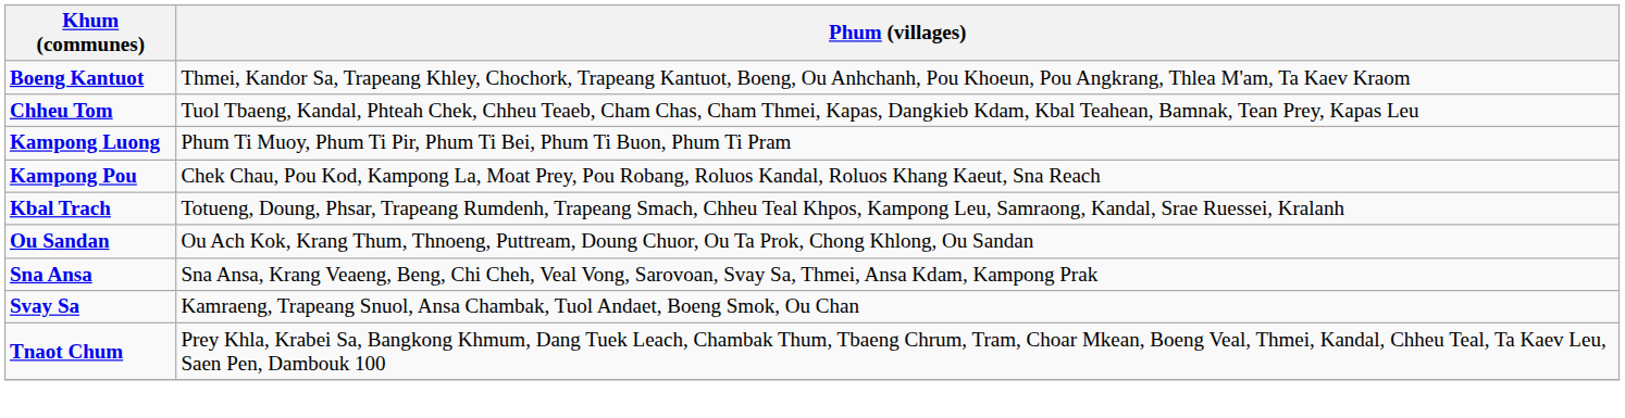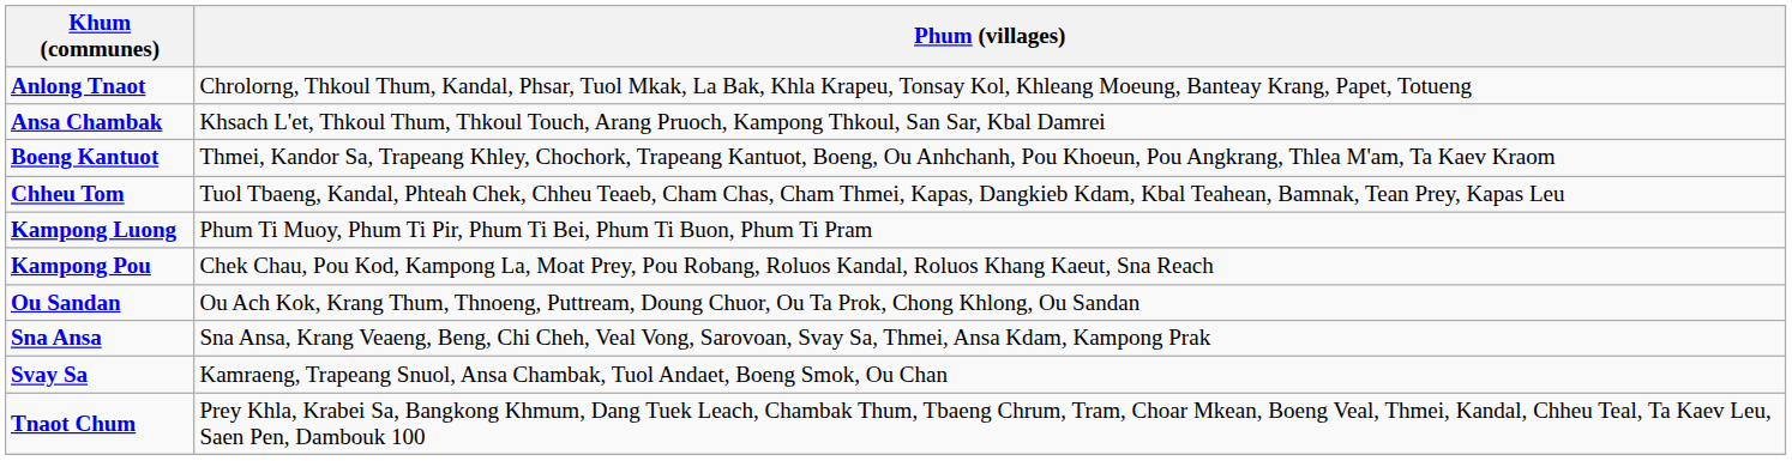 <table class="wikitable">
 <tr>
 <th><a href='#'>Khum</a> (communes)</th>
 <th><a href='#'>Phum</a> (villages)</th>
+</tr>
+<tr>
+<td><strong><a href='#'>Anlong Tnaot</a></strong></td>
+<td>Chrolorng, Thkoul Thum, Kandal, Phsar, Tuol Mkak, La Bak, Khla Krapeu, Tonsay Kol, Khleang Moeung, Banteay Krang, Papet, Totueng</td>
+</tr>
+<tr>
+<td><strong><a href='#'>Ansa Chambak</a></strong></td>
+<td>Khsach L'et, Thkoul Thum, Thkoul Touch, Arang Pruoch, Kampong Thkoul, San Sar, Kbal Damrei</td>
 </tr>
 <tr>
 <td><strong><a href='#'>Boeng Kantuot</a></strong></td>
 <td>Thmei, Kandor Sa, Trapeang Khley, Chochork, Trapeang Kantuot, Boeng, Ou Anhchanh, Pou Khoeun, Pou Angkrang, Thlea M'am, Ta Kaev Kraom</td>
 </tr>
 <tr>
 <td><strong><a href='#'>Chheu Tom</a></strong></td>
 <td>Tuol Tbaeng, Kandal, Phteah Chek, Chheu Teaeb, Cham Chas, Cham Thmei, Kapas, Dangkieb Kdam, Kbal Teahean, Bamnak, Tean Prey, Kapas Leu</td>
 </tr>
 <tr>
 <td><strong><a href='#'>Kampong Luong</a></strong></td>
 <td>Phum Ti Muoy, Phum Ti Pir, Phum Ti Bei, Phum Ti Buon, Phum Ti Pram</td>
 </tr>
 <tr>
 <td><strong><a href='#'>Kampong Pou</a></strong></td>
 <td>Chek Chau, Pou Kod, Kampong La, Moat Prey, Pou Robang, Roluos Kandal, Roluos Khang Kaeut, Sna Reach</td>
-</tr>
-<tr>
-<td><strong><a href='#'>Kbal Trach</a></strong></td>
-<td>Totueng, Doung, Phsar, Trapeang Rumdenh, Trapeang Smach, Chheu Teal Khpos, Kampong Leu, Samraong, Kandal, Srae Ruessei, Kralanh</td>
 </tr>
 <tr>
 <td><strong><a href='#'>Ou Sandan</a></strong></td>
 <td>Ou Ach Kok, Krang Thum, Thnoeng, Puttream, Doung Chuor, Ou Ta Prok, Chong Khlong, Ou Sandan</td>
 </tr>
 <tr>
 <td><strong><a href='#'>Sna Ansa</a></strong></td>
 <td>Sna Ansa, Krang Veaeng, Beng, Chi Cheh, Veal Vong, Sarovoan, Svay Sa, Thmei, Ansa Kdam, Kampong Prak</td>
 </tr>
 <tr>
 <td><strong><a href='#'>Svay Sa</a></strong></td>
 <td>Kamraeng, Trapeang Snuol, Ansa Chambak, Tuol Andaet, Boeng Smok, Ou Chan</td>
 </tr>
 <tr>
 <td><strong><a href='#'>Tnaot Chum</a></strong></td>
 <td>Prey Khla, Krabei Sa, Bangkong Khmum, Dang Tuek Leach, Chambak Thum, Tbaeng Chrum, Tram, Choar Mkean, Boeng Veal, Thmei, Kandal, Chheu Teal, Ta Kaev Leu, Saen Pen, Dambouk 100</td>
 </tr>
 <tr>
 </tr>
 </table>
